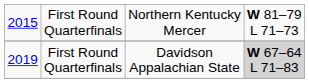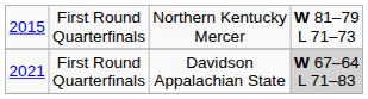 <table class="wikitable" style="text-align:center;">
 <tr style="text-align:center;">
 <td><a href='#'>2015</a></td>
 <td>First Round<br>Quarterfinals</td>
 <td>Northern Kentucky <br>Mercer</td>
 <td><strong>W</strong> 81–79<br>L 71–73</td>
 </tr>
 <tr align="center">
 </tr>
 <tr style="text-align:center;">
-<td><a href='#'>2019</a></td>
+<td><a href='#'>2021</a></td>
 <td>First Round<br>Quarterfinals</td>
 <td>Davidson <br>Appalachian State</td>
 <td style="background: lightgrey;"><strong>W</strong> 67–64<br>L 71–83</td>
 </tr>
 <tr align="center">
 </tr>
 </table>
